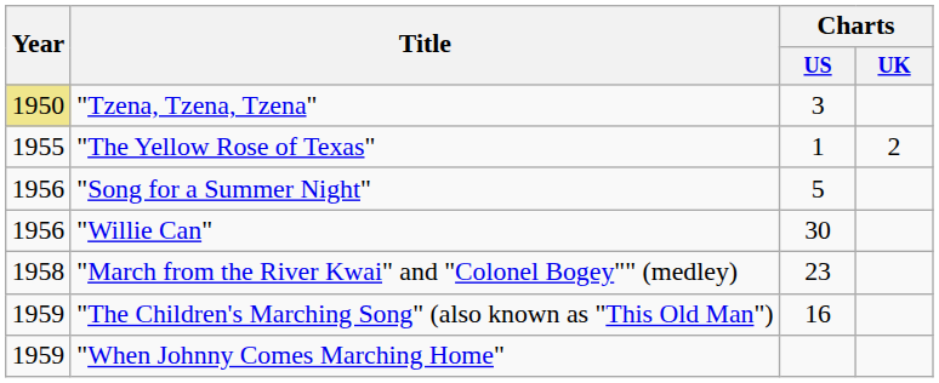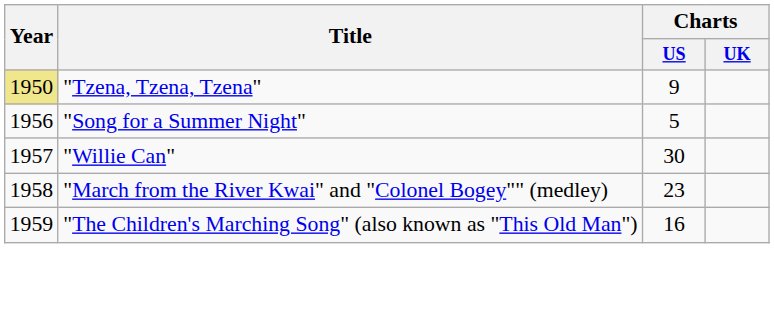 <table class="wikitable">
 <tr>
 <th rowspan="2">Year</th>
 <th rowspan="2">Title</th>
 <th colspan="2">Charts</th>
 </tr>
 <tr style="font-size:smaller;">
 <th width="40"><a href='#'>US</a></th>
 <th width="40"><a href='#'>UK</a></th>
 </tr>
 <tr>
 <td style="background: khaki; text-align:center;">1950</td>
 <td>"<a href='#'>Tzena, Tzena, Tzena</a>"</td>
-<td style="text-align:center;">3</td>
+<td style="text-align:center;">9</td>
 <td style="text-align:center;"></td>
-</tr>
-<tr>
-<td style="text-align:center;">1955</td>
-<td>"<a href='#'>The Yellow Rose of Texas</a>"</td>
-<td style="text-align:center;">1</td>
-<td style="text-align:center;">2</td>
 </tr>
 <tr>
 <td style="text-align:center;">1956</td>
 <td>"<a href='#'>Song for a Summer Night</a>"</td>
 <td style="text-align:center;">5</td>
 <td style="text-align:center;"></td>
 </tr>
 <tr>
-<td style="text-align:center;">1956</td>
+<td style="text-align:center;">1957</td>
 <td>"<a href='#'>Willie Can</a>"</td>
 <td style="text-align:center;">30</td>
 <td style="text-align:center;"></td>
 </tr>
 <tr>
 <td style="text-align:center;">1958</td>
 <td>"<a href='#'>March from the River Kwai</a>" and "<a href='#'>Colonel Bogey</a>"" (medley)</td>
 <td style="text-align:center;">23</td>
 <td></td>
 </tr>
 <tr>
 <td style="text-align:center;">1959</td>
 <td>"<a href='#'>The Children's Marching Song</a>" (also known as "<a href='#'>This Old Man</a>")</td>
 <td style="text-align:center;">16</td>
 <td></td>
 </tr>
-<tr>
-<td style="text-align:center;">1959</td>
-<td>"<a href='#'>When Johnny Comes Marching Home</a>"</td>
-<td style="text-align:center;"></td>
-<td></td>
-</tr>
 </table>
